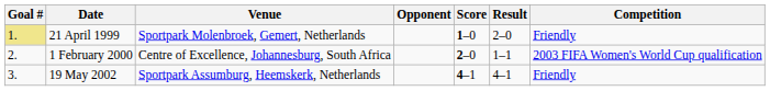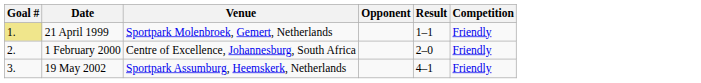 <table class="wikitable">
 <tr>
 <th>Goal #</th>
 <th>Date</th>
 <th>Venue</th>
 <th>Opponent</th>
-<th>Score</th>
 <th>Result</th>
 <th>Competition</th>
 </tr>
 <tr>
 <td style="background: khaki;">1.</td>
 <td>21 April 1999</td>
 <td><a href='#'>Sportpark Molenbroek</a>, <a href='#'>Gemert</a>, Netherlands</td>
 <td></td>
-<td align=left><strong>1</strong>–0</td>
-<td align=left>2–0</td>
+<td align=left>1–1</td>
 <td><a href='#'>Friendly</a></td>
 </tr>
 <tr>
 <td>2.</td>
 <td>1 February 2000</td>
 <td>Centre of Excellence, <a href='#'>Johannesburg</a>, South Africa</td>
 <td></td>
-<td align=left><strong>2</strong>–0</td>
-<td align=left>1–1</td>
-<td><a href='#'>2003 FIFA Women's World Cup qualification</a></td>
+<td align=left>2–0</td>
+<td><a href='#'>Friendly</a></td>
 </tr>
 <tr>
 <td>3.</td>
 <td>19 May 2002</td>
 <td><a href='#'>Sportpark Assumburg</a>, <a href='#'>Heemskerk</a>, Netherlands</td>
 <td></td>
-<td align=left><strong>4</strong>–1</td>
 <td align=left>4–1</td>
 <td><a href='#'>Friendly</a></td>
 </tr>
 </table>
